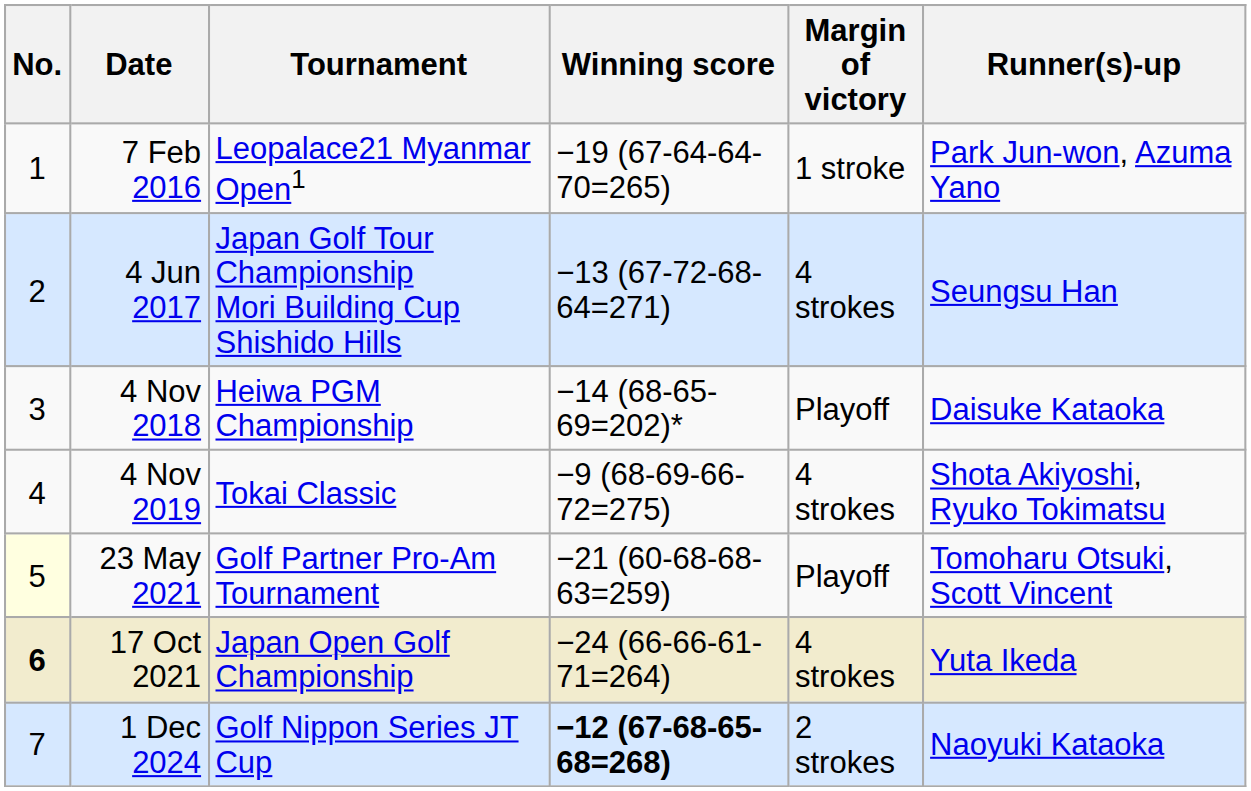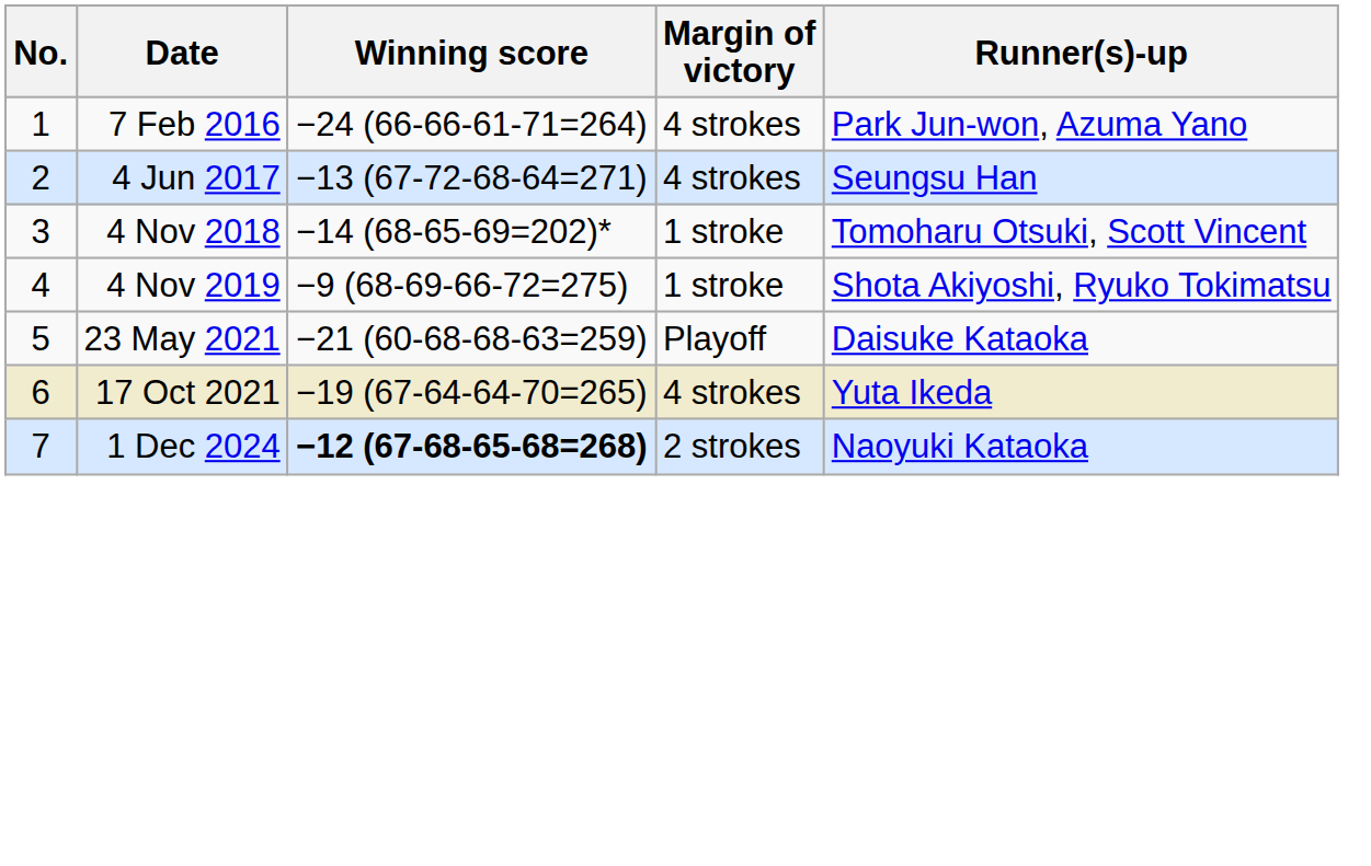 <table class="wikitable" style="font-size:95%;">
 <tr>
 <th>No.</th>
 <th>Date</th>
-<th>Tournament</th>
 <th>Winning score</th>
 <th>Margin of<br>victory</th>
 <th>Runner(s)-up</th>
 </tr>
 <tr>
 <td align=center>1</td>
 <td align=right>7 Feb <a href='#'>2016</a></td>
-<td><a href='#'>Leopalace21 Myanmar Open</a><sup>1</sup></td>
-<td>−19 (67-64-64-70=265)</td>
-<td>1 stroke</td>
+<td>−24 (66-66-61-71=264)</td>
+<td>4 strokes</td>
 <td> <a href='#'>Park Jun-won</a>,  <a href='#'>Azuma Yano</a></td>
 </tr>
 <tr style="background:#D6E8FF;">
 <td align=center>2</td>
 <td align=right>4 Jun <a href='#'>2017</a></td>
-<td><a href='#'>Japan Golf Tour Championship<br>Mori Building Cup Shishido Hills</a></td>
 <td>−13 (67-72-68-64=271)</td>
 <td>4 strokes</td>
 <td> <a href='#'>Seungsu Han</a></td>
 </tr>
 <tr>
 <td align=center>3</td>
 <td align=right>4 Nov <a href='#'>2018</a></td>
-<td><a href='#'>Heiwa PGM Championship</a></td>
 <td>−14 (68-65-69=202)*</td>
-<td>Playoff</td>
-<td> <a href='#'>Daisuke Kataoka</a></td>
+<td>1 stroke</td>
+<td> <a href='#'>Tomoharu Otsuki</a>,  <a href='#'>Scott Vincent</a></td>
 </tr>
 <tr>
 <td align=center>4</td>
 <td align=right>4 Nov <a href='#'>2019</a></td>
-<td><a href='#'>Tokai Classic</a></td>
 <td>−9 (68-69-66-72=275)</td>
-<td>4 strokes</td>
+<td>1 stroke</td>
 <td> <a href='#'>Shota Akiyoshi</a>,  <a href='#'>Ryuko Tokimatsu</a></td>
 </tr>
 <tr>
-<td align=center style="background: lightyellow;">5</td>
+<td align=center>5</td>
 <td align=right>23 May <a href='#'>2021</a></td>
-<td><a href='#'>Golf Partner Pro-Am Tournament</a></td>
 <td>−21 (60-68-68-63=259)</td>
 <td>Playoff</td>
-<td> <a href='#'>Tomoharu Otsuki</a>,  <a href='#'>Scott Vincent</a></td>
+<td> <a href='#'>Daisuke Kataoka</a></td>
 </tr>
 <tr style="background:#f2ecce;">
-<td align=center><strong>6</strong></td>
+<td align=center>6</td>
 <td align=right>17 Oct 2021</td>
-<td><a href='#'>Japan Open Golf Championship</a></td>
-<td>−24 (66-66-61-71=264)</td>
+<td>−19 (67-64-64-70=265)</td>
 <td>4 strokes</td>
 <td> <a href='#'>Yuta Ikeda</a></td>
 </tr>
 <tr style="background:#D6E8FF;">
 <td align=center>7</td>
 <td align=right>1 Dec <a href='#'>2024</a></td>
-<td><a href='#'>Golf Nippon Series JT Cup</a></td>
 <td><strong>−12 (67-68-65-68=268)</strong></td>
 <td>2 strokes</td>
 <td> <a href='#'>Naoyuki Kataoka</a></td>
 </tr>
 </table>
